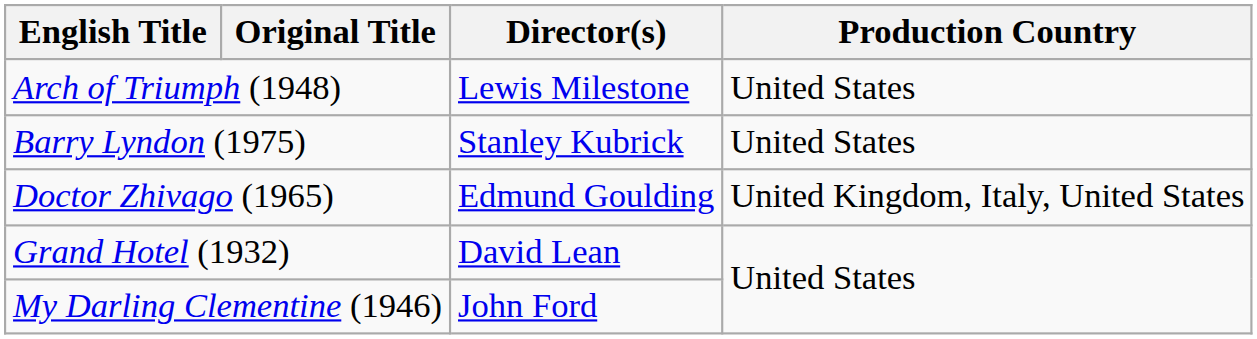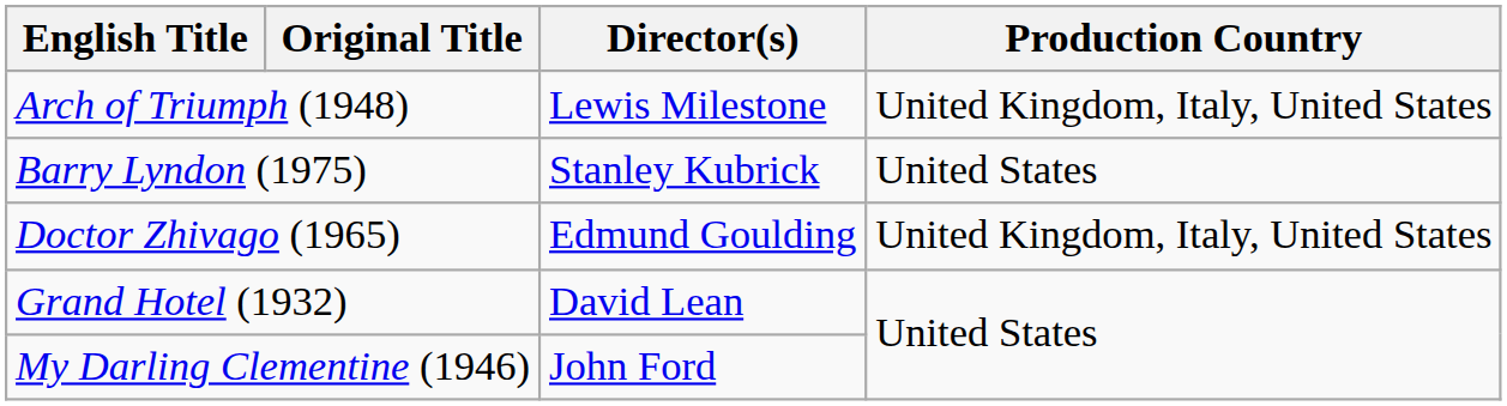 <table class="wikitable">
 <tr>
 <th>English Title</th>
 <th>Original Title</th>
 <th>Director(s)</th>
 <th>Production Country</th>
 </tr>
 <tr>
 <td colspan="2"><em><a href='#'>Arch of Triumph</a></em> (1948)</td>
 <td><a href='#'>Lewis Milestone</a></td>
-<td>United States</td>
+<td>United Kingdom, Italy, United States</td>
 </tr>
 <tr>
 <td colspan="2"><em><a href='#'>Barry Lyndon</a></em> (1975)</td>
 <td><a href='#'>Stanley Kubrick</a></td>
 <td>United States</td>
 </tr>
 <tr>
 <td colspan="2"><em><a href='#'>Doctor Zhivago</a></em> (1965)</td>
 <td><a href='#'>Edmund Goulding</a></td>
 <td>United Kingdom, Italy, United States</td>
 </tr>
 <tr>
 <td colspan="2"><em><a href='#'>Grand Hotel</a></em> (1932)</td>
 <td><a href='#'>David Lean</a></td>
 <td rowspan="2">United States</td>
 </tr>
 <tr>
 <td colspan="2"><em><a href='#'>My Darling Clementine</a></em> (1946)</td>
 <td><a href='#'>John Ford</a></td>
 </tr>
 </table>
